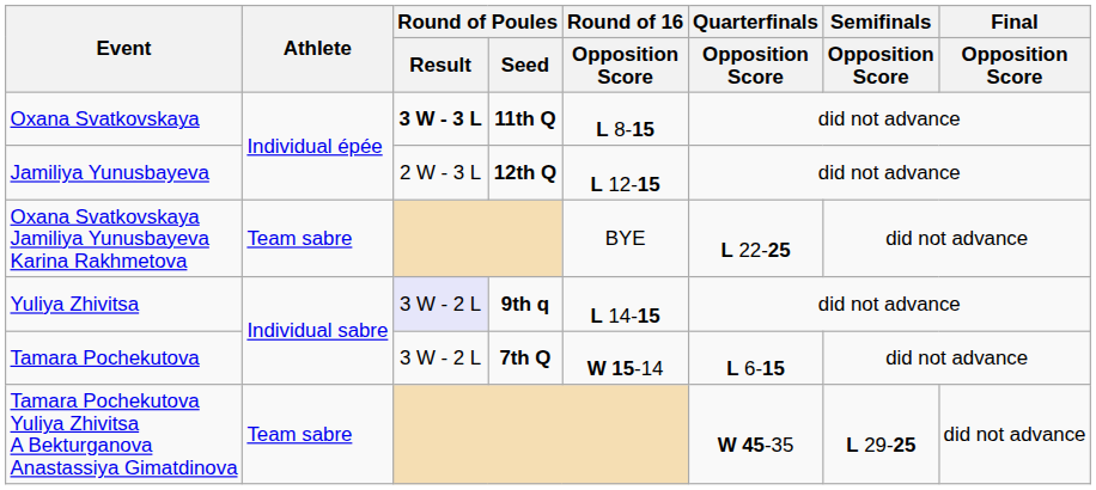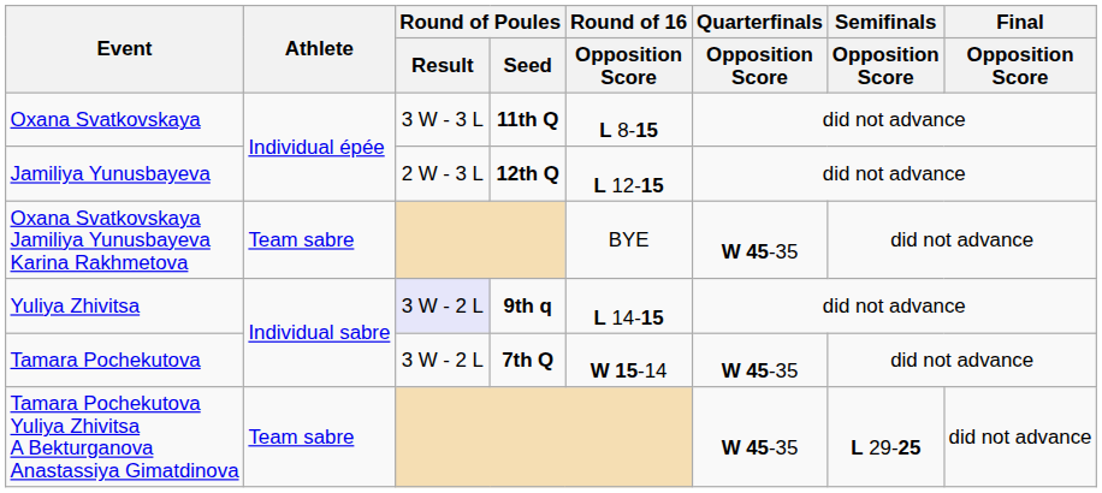 <table class="wikitable" bder="1" style="font-size:90%">
 <tr>
 <th rowspan=2>Event</th>
 <th rowspan=2>Athlete</th>
 <th colspan=2>Round of Poules</th>
 <th>Round of 16</th>
 <th>Quarterfinals</th>
 <th>Semifinals</th>
 <th>Final</th>
 </tr>
 <tr>
 <th>Result</th>
 <th>Seed</th>
 <th>Opposition<br>Score</th>
 <th>Opposition<br>Score</th>
 <th>Opposition<br>Score</th>
 <th>Opposition<br>Score</th>
 </tr>
 <tr>
 <td><a href='#'>Oxana Svatkovskaya</a></td>
 <td rowspan=2><a href='#'>Individual épée</a></td>
-<td align=center><strong>3 W - 3 L</strong></td>
+<td align=center>3 W - 3 L</td>
 <td align=center><strong>11th Q</strong></td>
 <td align=center><br><strong>L</strong> 8-<strong>15</strong></td>
 <td style="text-align:center;" colspan="7">did not advance</td>
 </tr>
 <tr>
 <td><a href='#'>Jamiliya Yunusbayeva</a></td>
 <td align=center>2 W - 3 L</td>
 <td align=center><strong>12th Q</strong></td>
 <td align=center><br><strong>L</strong> 12-<strong>15</strong></td>
 <td style="text-align:center;" colspan="7">did not advance</td>
 </tr>
 <tr>
 <td><a href='#'>Oxana Svatkovskaya</a><br><a href='#'>Jamiliya Yunusbayeva</a><br><a href='#'>Karina Rakhmetova</a></td>
 <td><a href='#'>Team sabre</a></td>
 <td bgcolor=wheat colspan=2></td>
 <td align=center>BYE</td>
-<td align=center><br><strong>L</strong> 22-<strong>25</strong></td>
+<td align=center><br><strong>W</strong> <strong>45</strong>-35</td>
 <td style="text-align:center;" colspan="7">did not advance</td>
 </tr>
 <tr>
 <td><a href='#'>Yuliya Zhivitsa</a></td>
 <td rowspan=2><a href='#'>Individual sabre</a></td>
 <td align=center style="background: lavender;">3 W - 2 L</td>
 <td align=center><strong>9th q</strong></td>
 <td align=center><br><strong>L</strong> 14-<strong>15</strong></td>
 <td style="text-align:center;" colspan="7">did not advance</td>
 </tr>
 <tr>
 <td><a href='#'>Tamara Pochekutova</a></td>
 <td align=center>3 W - 2 L</td>
 <td align=center><strong>7th Q</strong></td>
 <td align=center><br><strong>W</strong> <strong>15</strong>-14</td>
-<td align=center><br><strong>L</strong> 6-<strong>15</strong></td>
+<td align=center><br><strong>W</strong> <strong>45</strong>-35</td>
 <td style="text-align:center;" colspan="7">did not advance</td>
 </tr>
 <tr>
 <td><a href='#'>Tamara Pochekutova</a><br><a href='#'>Yuliya Zhivitsa</a><br><a href='#'>A Bekturganova</a><br><a href='#'>Anastassiya Gimatdinova</a></td>
 <td><a href='#'>Team sabre</a></td>
 <td bgcolor=wheat colspan=3></td>
 <td align=center><br><strong>W</strong> <strong>45</strong>-35</td>
 <td align=center><br><strong>L</strong> 29-<strong>25</strong><br></td>
 <td style="text-align:center;" colspan="7">did not advance</td>
 </tr>
 </table>
